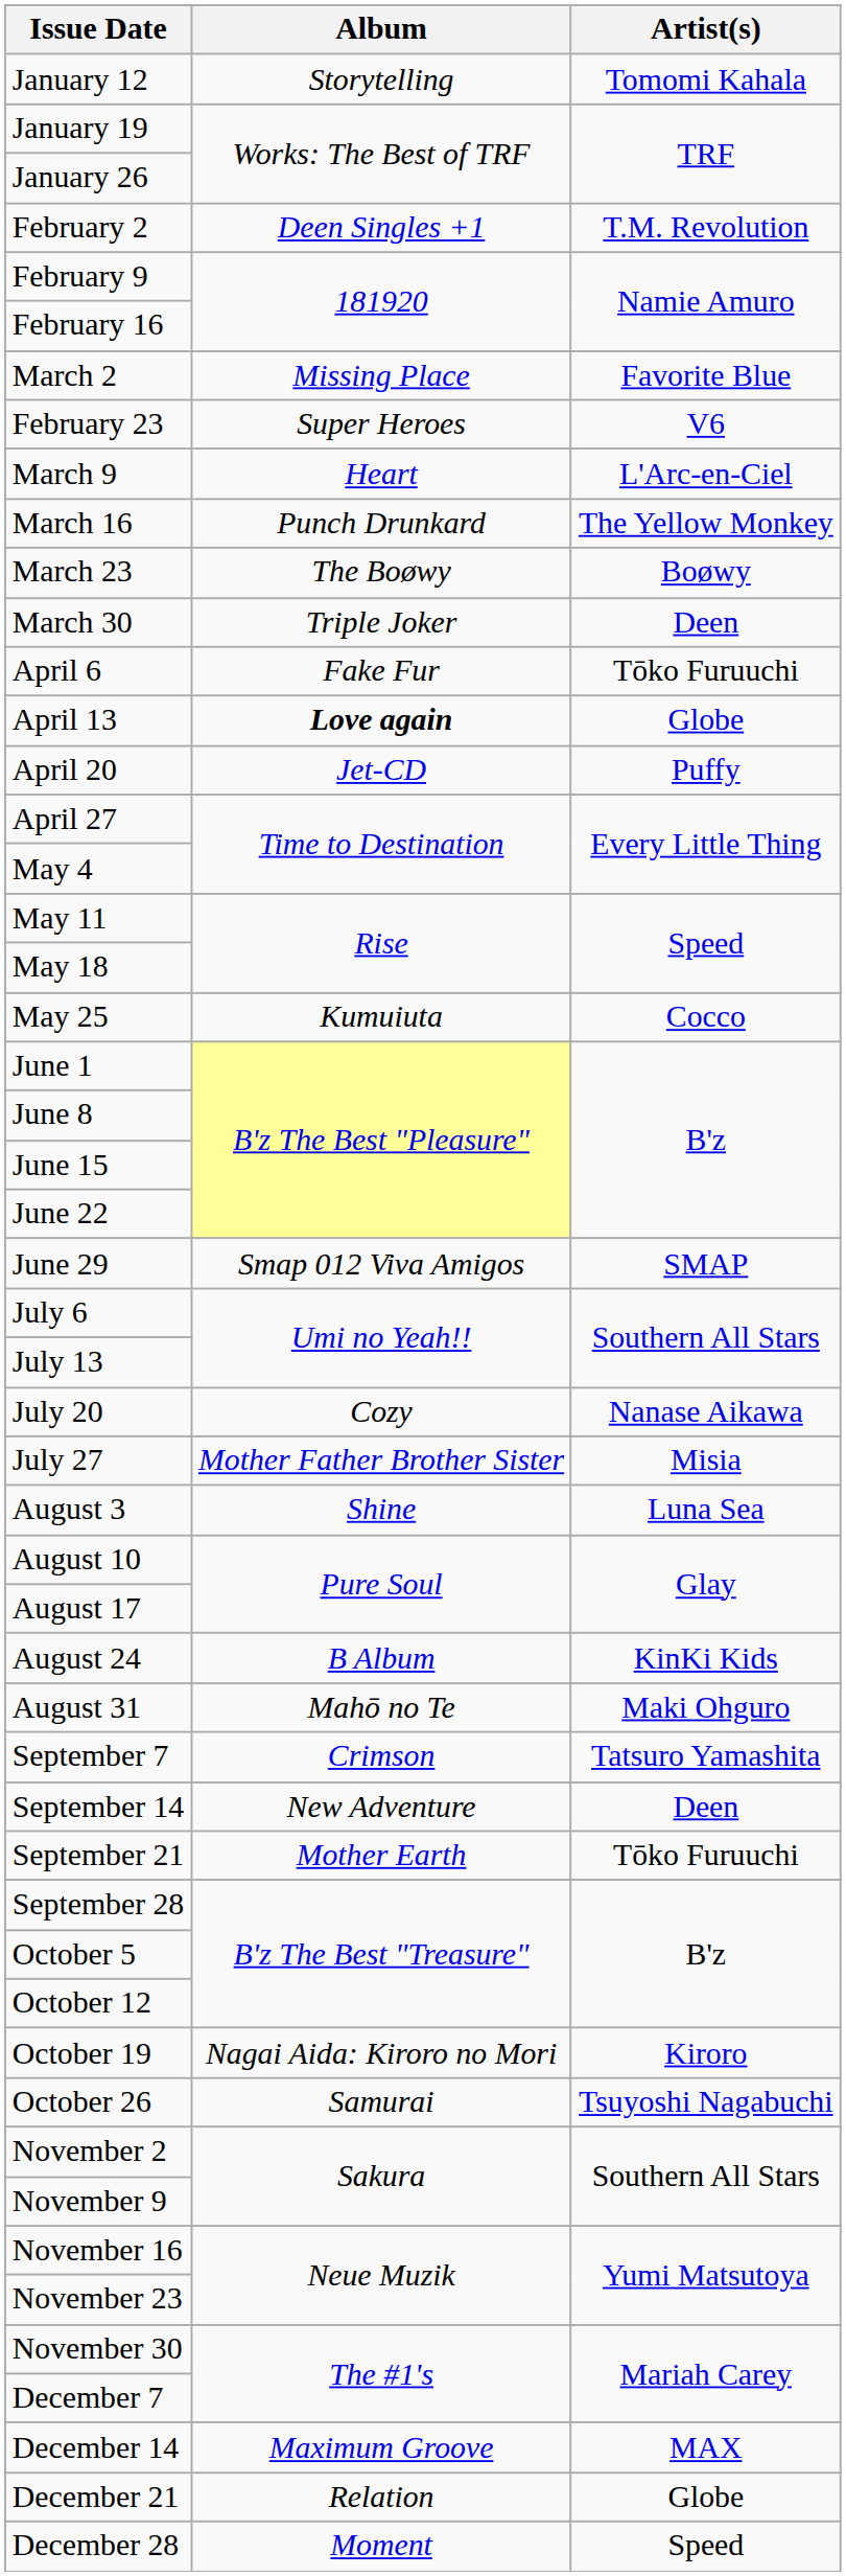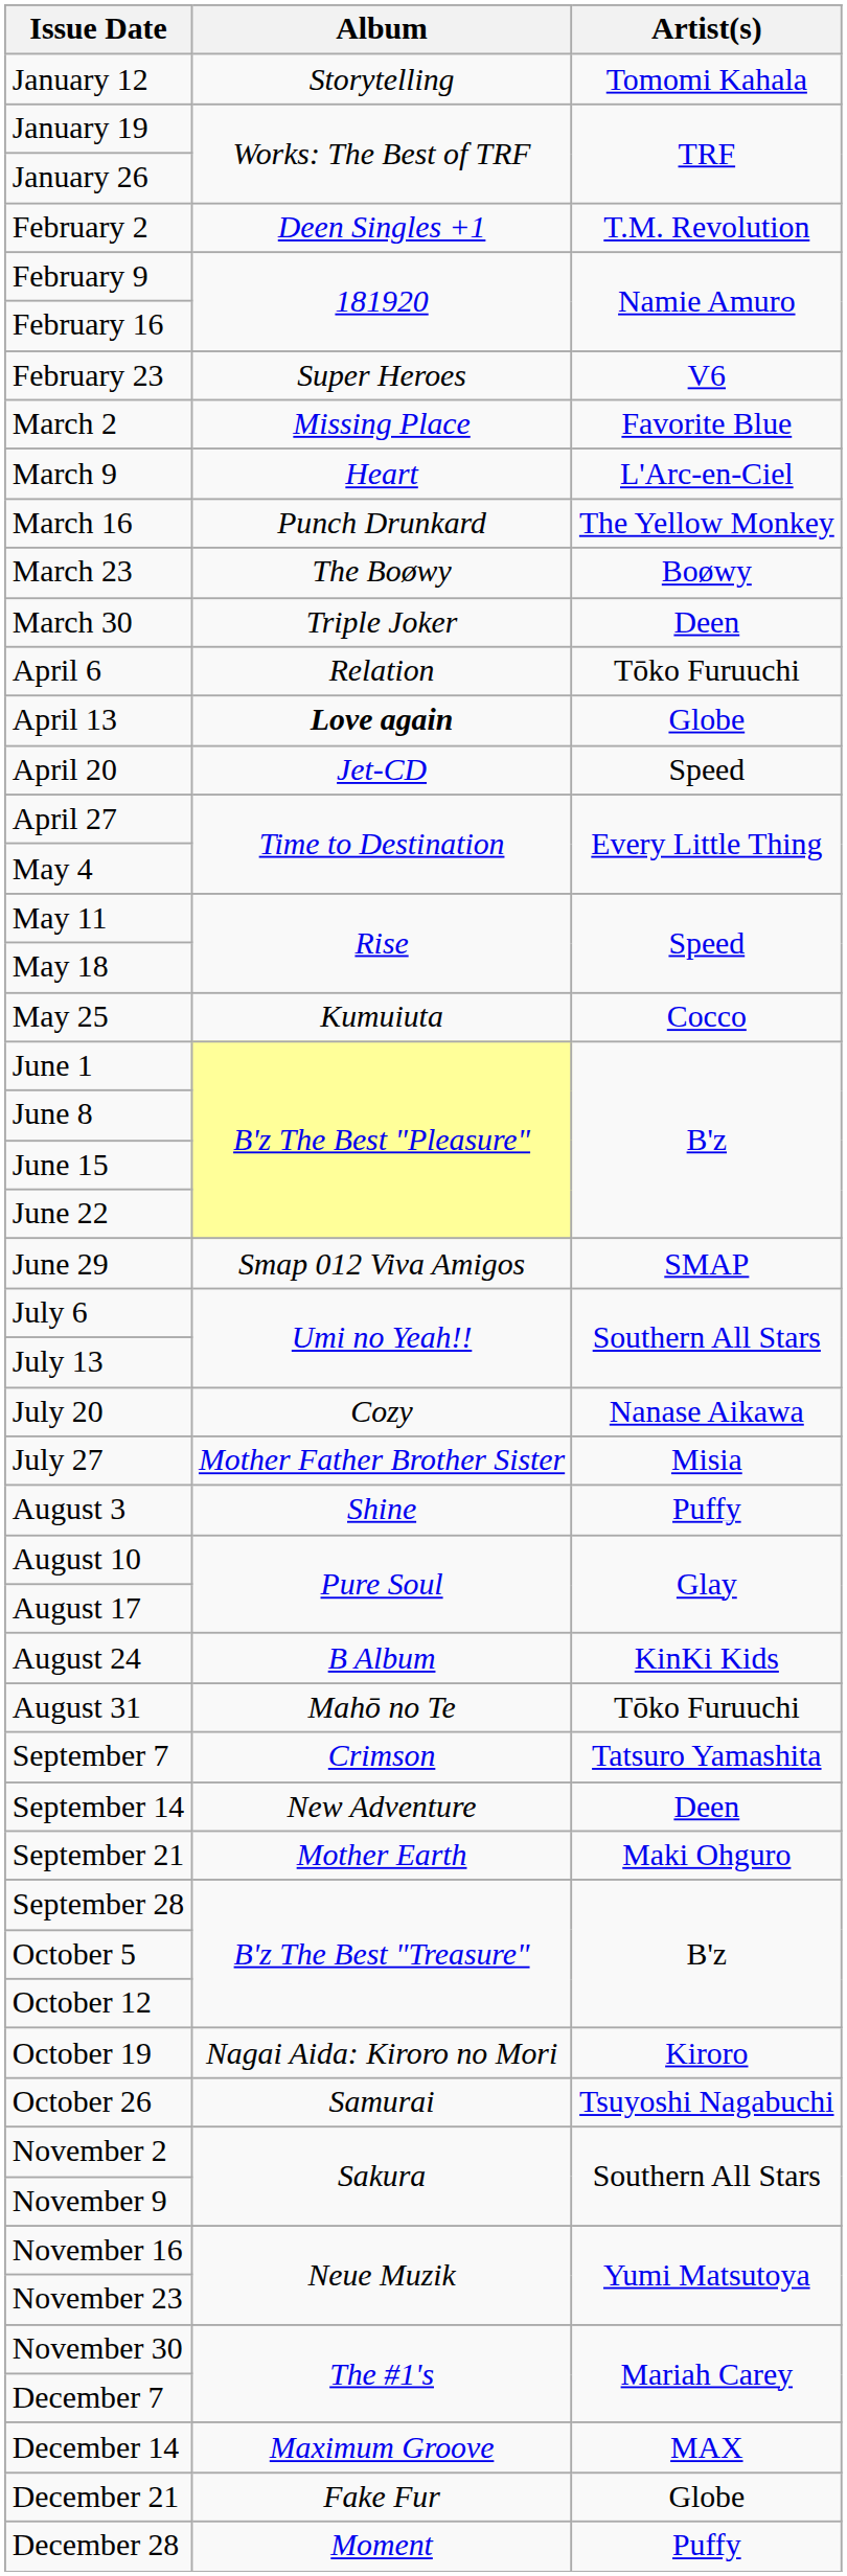 <table class="wikitable">
 <tr>
 <th style="text-align: center;">Issue Date</th>
 <th style="text-align: center;">Album</th>
 <th style="text-align: center;">Artist(s)</th>
 </tr>
 <tr>
 <td>January 12</td>
 <td style="text-align: center;"><em>Storytelling</em></td>
 <td style="text-align: center;"><a href='#'>Tomomi Kahala</a></td>
 </tr>
 <tr>
 <td>January 19</td>
 <td style="text-align: center;" rowspan="2"><em>Works: The Best of TRF</em></td>
 <td style="text-align: center;" rowspan="2"><a href='#'>TRF</a></td>
 </tr>
 <tr>
 <td>January 26</td>
 </tr>
 <tr>
 <td>February 2</td>
 <td style="text-align: center;"><em><a href='#'>Deen Singles +1</a></em></td>
 <td style="text-align: center;"><a href='#'>T.M. Revolution</a></td>
 </tr>
 <tr>
 <td>February 9</td>
 <td style="text-align: center;" rowspan="2"><em><a href='#'>181920</a></em></td>
 <td style="text-align: center;" rowspan="2"><a href='#'>Namie Amuro</a></td>
 </tr>
 <tr>
 <td>February 16</td>
 </tr>
 <tr>
+<td>February 23</td>
+<td style="text-align: center;"><em>Super Heroes</em></td>
+<td style="text-align: center;"><a href='#'>V6</a></td>
+</tr>
+<tr>
 <td>March 2</td>
 <td style="text-align: center;"><em><a href='#'>Missing Place</a></em></td>
 <td style="text-align: center;"><a href='#'>Favorite Blue</a></td>
-</tr>
-<tr>
-<td>February 23</td>
-<td style="text-align: center;"><em>Super Heroes</em></td>
-<td style="text-align: center;"><a href='#'>V6</a></td>
 </tr>
 <tr>
 <td>March 9</td>
 <td style="text-align: center;"><em><a href='#'>Heart</a></em></td>
 <td style="text-align: center;"><a href='#'>L'Arc-en-Ciel</a></td>
 </tr>
 <tr>
 <td>March 16</td>
 <td style="text-align: center;"><em>Punch Drunkard</em></td>
 <td style="text-align: center;"><a href='#'>The Yellow Monkey</a></td>
 </tr>
 <tr>
 <td>March 23</td>
 <td style="text-align: center;"><em>The Boøwy</em></td>
 <td style="text-align: center;"><a href='#'>Boøwy</a></td>
 </tr>
 <tr>
 <td>March 30</td>
 <td style="text-align: center;"><em>Triple Joker</em></td>
 <td style="text-align: center;"><a href='#'>Deen</a></td>
 </tr>
 <tr>
 <td>April 6</td>
-<td style="text-align: center;"><em>Fake Fur</em></td>
+<td style="text-align: center;"><em>Relation</em></td>
 <td style="text-align: center;">Tōko Furuuchi</td>
 </tr>
 <tr>
 <td>April 13</td>
 <td style="text-align: center;"><strong><em>Love again</em></strong></td>
 <td style="text-align: center;"><a href='#'>Globe</a></td>
 </tr>
 <tr>
 <td>April 20</td>
 <td style="text-align: center;"><em><a href='#'>Jet-CD</a></em></td>
-<td style="text-align: center;"><a href='#'>Puffy</a></td>
+<td style="text-align: center;">Speed</td>
 </tr>
 <tr>
 <td>April 27</td>
 <td style="text-align: center;" rowspan="2"><em><a href='#'>Time to Destination</a></em></td>
 <td style="text-align: center;" rowspan="2"><a href='#'>Every Little Thing</a></td>
 </tr>
 <tr>
 <td>May 4</td>
 </tr>
 <tr>
 <td>May 11</td>
 <td style="text-align: center;" rowspan="2"><em><a href='#'>Rise</a></em></td>
 <td style="text-align: center;" rowspan="2"><a href='#'>Speed</a></td>
 </tr>
 <tr>
 <td>May 18</td>
 </tr>
 <tr>
 <td>May 25</td>
 <td style="text-align: center;"><em>Kumuiuta</em></td>
 <td style="text-align: center;"><a href='#'>Cocco</a></td>
 </tr>
 <tr>
 <td>June 1</td>
 <td bgcolor=#FFFF99 style="text-align: center;" rowspan="4"><em><a href='#'>B'z The Best "Pleasure"</a></em> </td>
 <td style="text-align: center;" rowspan="4"><a href='#'>B'z</a></td>
 </tr>
 <tr>
 <td>June 8</td>
 </tr>
 <tr>
 <td>June 15</td>
 </tr>
 <tr>
 <td>June 22</td>
 </tr>
 <tr>
 <td>June 29</td>
 <td style="text-align: center;"><em>Smap 012 Viva Amigos</em></td>
 <td style="text-align: center;"><a href='#'>SMAP</a></td>
 </tr>
 <tr>
 <td>July 6</td>
 <td style="text-align: center;" rowspan="2"><em><a href='#'>Umi no Yeah!!</a></em></td>
 <td style="text-align: center;" rowspan="2"><a href='#'>Southern All Stars</a></td>
 </tr>
 <tr>
 <td>July 13</td>
 </tr>
 <tr>
 <td>July 20</td>
 <td style="text-align: center;"><em>Cozy</em></td>
 <td style="text-align: center;"><a href='#'>Nanase Aikawa</a></td>
 </tr>
 <tr>
 <td>July 27</td>
 <td style="text-align: center;"><em><a href='#'>Mother Father Brother Sister</a></em></td>
 <td style="text-align: center;"><a href='#'>Misia</a></td>
 </tr>
 <tr>
 <td>August 3</td>
 <td style="text-align: center;"><em><a href='#'>Shine</a></em></td>
-<td style="text-align: center;"><a href='#'>Luna Sea</a></td>
+<td style="text-align: center;"><a href='#'>Puffy</a></td>
 </tr>
 <tr>
 <td>August 10</td>
 <td style="text-align: center;" rowspan="2"><em><a href='#'>Pure Soul</a></em></td>
 <td style="text-align: center;" rowspan="2"><a href='#'>Glay</a></td>
 </tr>
 <tr>
 <td>August 17</td>
 </tr>
 <tr>
 <td>August 24</td>
 <td style="text-align: center;"><em><a href='#'>B Album</a></em></td>
 <td style="text-align: center;"><a href='#'>KinKi Kids</a></td>
 </tr>
 <tr>
 <td>August 31</td>
 <td style="text-align: center;"><em>Mahō no Te</em></td>
-<td style="text-align: center;"><a href='#'>Maki Ohguro</a></td>
+<td style="text-align: center;">Tōko Furuuchi</td>
 </tr>
 <tr>
 <td>September 7</td>
 <td style="text-align: center;"><em><a href='#'>Crimson</a></em></td>
 <td style="text-align: center;"><a href='#'>Tatsuro Yamashita</a></td>
 </tr>
 <tr>
 <td>September 14</td>
 <td style="text-align: center;"><em>New Adventure</em></td>
 <td style="text-align: center;"><a href='#'>Deen</a></td>
 </tr>
 <tr>
 <td>September 21</td>
 <td style="text-align: center;"><em><a href='#'>Mother Earth</a></em></td>
-<td style="text-align: center;">Tōko Furuuchi</td>
+<td style="text-align: center;"><a href='#'>Maki Ohguro</a></td>
 </tr>
 <tr>
 <td>September 28</td>
 <td style="text-align: center;" rowspan="3"><em><a href='#'>B'z The Best "Treasure"</a></em></td>
 <td style="text-align: center;" rowspan="3">B'z</td>
 </tr>
 <tr>
 <td>October 5</td>
 </tr>
 <tr>
 <td>October 12</td>
 </tr>
 <tr>
 <td>October 19</td>
 <td style="text-align: center;"><em>Nagai Aida: Kiroro no Mori</em></td>
 <td style="text-align: center;"><a href='#'>Kiroro</a></td>
 </tr>
 <tr>
 <td>October 26</td>
 <td style="text-align: center;"><em>Samurai</em></td>
 <td style="text-align: center;"><a href='#'>Tsuyoshi Nagabuchi</a></td>
 </tr>
 <tr>
 <td>November 2</td>
 <td style="text-align: center;" rowspan="2"><em>Sakura</em></td>
 <td style="text-align: center;" rowspan="2">Southern All Stars</td>
 </tr>
 <tr>
 <td>November 9</td>
 </tr>
 <tr>
 <td>November 16</td>
 <td style="text-align: center;" rowspan="2"><em>Neue Muzik</em></td>
 <td style="text-align: center;" rowspan="2"><a href='#'>Yumi Matsutoya</a></td>
 </tr>
 <tr>
 <td>November 23</td>
 </tr>
 <tr>
 <td>November 30</td>
 <td style="text-align: center;" rowspan="2"><em><a href='#'>The #1's</a></em></td>
 <td style="text-align: center;" rowspan="2"><a href='#'>Mariah Carey</a></td>
 </tr>
 <tr>
 <td>December 7</td>
 </tr>
 <tr>
 <td>December 14</td>
 <td style="text-align: center;"><em><a href='#'>Maximum Groove</a></em></td>
 <td style="text-align: center;"><a href='#'>MAX</a></td>
 </tr>
 <tr>
 <td>December 21</td>
-<td style="text-align: center;"><em>Relation</em></td>
+<td style="text-align: center;"><em>Fake Fur</em></td>
 <td style="text-align: center;">Globe</td>
 </tr>
 <tr>
 <td>December 28</td>
 <td style="text-align: center;"><em><a href='#'>Moment</a></em></td>
-<td style="text-align: center;">Speed</td>
+<td style="text-align: center;"><a href='#'>Puffy</a></td>
 </tr>
 <tr>
 </tr>
 </table>
